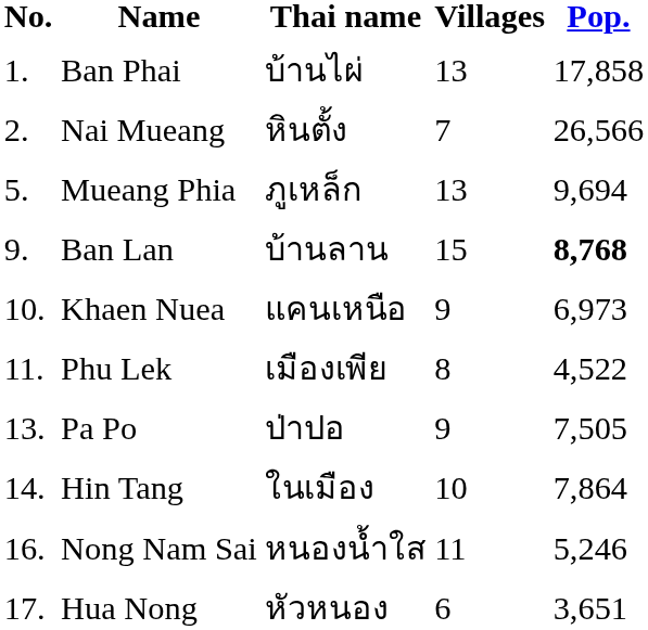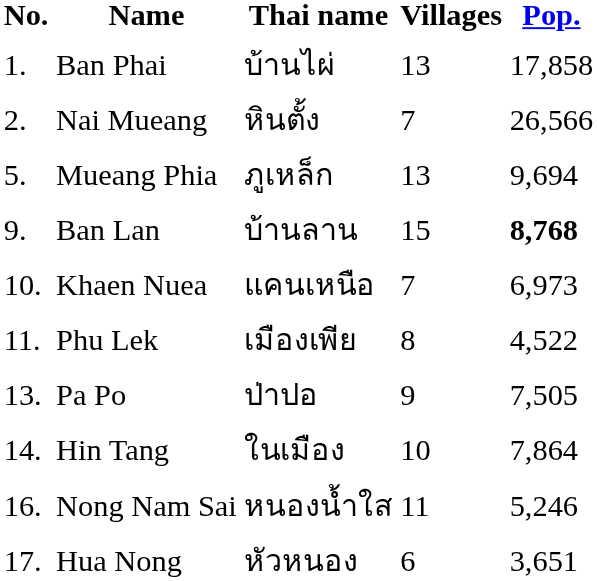 <table>
 <tr>
 <th>No.</th>
 <th>Name</th>
 <th>Thai name</th>
 <th>Villages</th>
 <th><a href='#'>Pop.</a></th>
 </tr>
 <tr>
 <td>1.</td>
 <td>Ban Phai</td>
 <td>บ้านไผ่</td>
 <td>13</td>
 <td>17,858</td>
 <td></td>
 </tr>
 <tr>
 <td>2.</td>
 <td>Nai Mueang</td>
 <td>หินตั้ง</td>
 <td>7</td>
 <td>26,566</td>
 <td></td>
 </tr>
 <tr>
 <td>5.</td>
 <td>Mueang Phia</td>
 <td>ภูเหล็ก</td>
 <td>13</td>
 <td>9,694</td>
 <td></td>
 </tr>
 <tr>
 <td>9.</td>
 <td>Ban Lan</td>
 <td>บ้านลาน</td>
 <td>15</td>
 <td><strong>8,768</strong></td>
 <td></td>
 </tr>
 <tr>
 <td>10.</td>
 <td>Khaen Nuea</td>
 <td>แคนเหนือ</td>
-<td>9</td>
+<td>7</td>
 <td>6,973</td>
 <td></td>
 </tr>
 <tr>
 <td>11.</td>
 <td>Phu Lek</td>
 <td>เมืองเพีย</td>
 <td>8</td>
 <td>4,522</td>
 <td></td>
 </tr>
 <tr>
 <td>13.</td>
 <td>Pa Po</td>
 <td>ป่าปอ</td>
 <td>9</td>
 <td>7,505</td>
 <td></td>
 </tr>
 <tr>
 <td>14.</td>
 <td>Hin Tang</td>
 <td>ในเมือง</td>
 <td>10</td>
 <td>7,864</td>
 <td></td>
 </tr>
 <tr>
 <td>16.</td>
 <td>Nong Nam Sai</td>
 <td>หนองน้ำใส</td>
 <td>11</td>
 <td>5,246</td>
 <td></td>
 </tr>
 <tr>
 <td>17.</td>
 <td>Hua Nong</td>
 <td>หัวหนอง</td>
 <td>6</td>
 <td>3,651</td>
 <td></td>
 </tr>
 </table>
